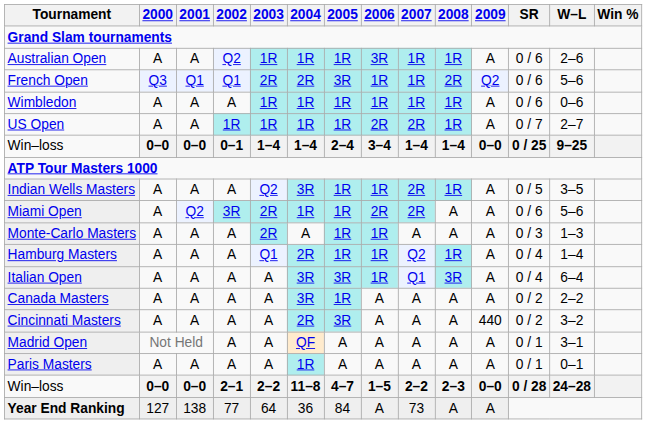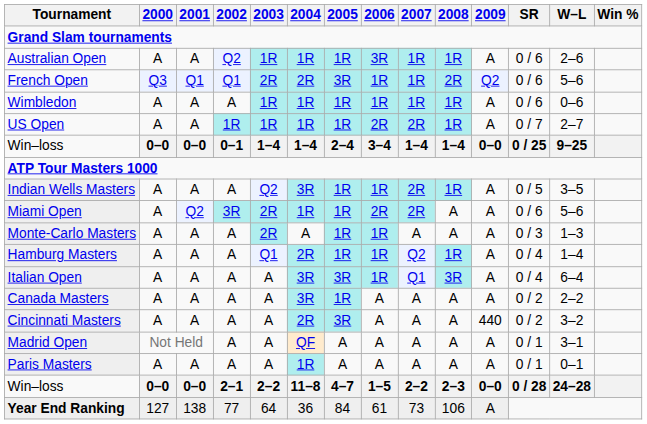 <table class=wikitable style=text-align:center>
 <tr>
 <th>Tournament</th>
 <th><a href='#'>2000</a></th>
 <th><a href='#'>2001</a></th>
 <th><a href='#'>2002</a></th>
 <th><a href='#'>2003</a></th>
 <th><a href='#'>2004</a></th>
 <th><a href='#'>2005</a></th>
 <th><a href='#'>2006</a></th>
 <th><a href='#'>2007</a></th>
 <th><a href='#'>2008</a></th>
 <th><a href='#'>2009</a></th>
 <th>SR</th>
 <th>W–L</th>
 <th>Win %</th>
 </tr>
 <tr>
 <td colspan=25 style=text-align:left><a href='#'><strong>Grand Slam tournaments</strong></a></td>
 </tr>
 <tr>
 <td align=left><a href='#'>Australian Open</a></td>
 <td>A</td>
 <td>A</td>
 <td bgcolor=ecf2ff><a href='#'>Q2</a></td>
 <td bgcolor=afeeee><a href='#'>1R</a></td>
 <td bgcolor=afeeee><a href='#'>1R</a></td>
 <td bgcolor=afeeee><a href='#'>1R</a></td>
 <td bgcolor=afeeee><a href='#'>3R</a></td>
 <td bgcolor=afeeee><a href='#'>1R</a></td>
 <td bgcolor=afeeee><a href='#'>1R</a></td>
 <td>A</td>
 <td>0 / 6</td>
 <td>2–6</td>
 <td></td>
 </tr>
 <tr>
 <td align=left><a href='#'>French Open</a></td>
 <td bgcolor=ecf2ff><a href='#'>Q3</a></td>
 <td bgcolor=ecf2ff><a href='#'>Q1</a></td>
 <td bgcolor=ecf2ff><a href='#'>Q1</a></td>
 <td bgcolor=afeeee><a href='#'>2R</a></td>
 <td bgcolor=afeeee><a href='#'>2R</a></td>
 <td bgcolor=afeeee><a href='#'>3R</a></td>
 <td bgcolor=afeeee><a href='#'>1R</a></td>
 <td bgcolor=afeeee><a href='#'>1R</a></td>
 <td bgcolor=afeeee><a href='#'>2R</a></td>
 <td bgcolor=ecf2ff><a href='#'>Q2</a></td>
 <td>0 / 6</td>
 <td>5–6</td>
 <td></td>
 </tr>
 <tr>
 <td align=left><a href='#'>Wimbledon</a></td>
 <td>A</td>
 <td>A</td>
 <td>A</td>
 <td bgcolor=afeeee><a href='#'>1R</a></td>
 <td bgcolor=afeeee><a href='#'>1R</a></td>
 <td bgcolor=afeeee><a href='#'>1R</a></td>
 <td bgcolor=afeeee><a href='#'>1R</a></td>
 <td bgcolor=afeeee><a href='#'>1R</a></td>
 <td bgcolor=afeeee><a href='#'>1R</a></td>
 <td>A</td>
 <td>0 / 6</td>
 <td>0–6</td>
 <td></td>
 </tr>
 <tr>
 <td align=left><a href='#'>US Open</a></td>
 <td>A</td>
 <td>A</td>
 <td bgcolor=afeeee><a href='#'>1R</a></td>
 <td bgcolor=afeeee><a href='#'>1R</a></td>
 <td bgcolor=afeeee><a href='#'>1R</a></td>
 <td bgcolor=afeeee><a href='#'>1R</a></td>
 <td bgcolor=afeeee><a href='#'>2R</a></td>
 <td bgcolor=afeeee><a href='#'>2R</a></td>
 <td bgcolor=afeeee><a href='#'>1R</a></td>
 <td>A</td>
 <td>0 / 7</td>
 <td>2–7</td>
 <td></td>
 </tr>
 <tr>
 <td style=text-align:left>Win–loss</td>
 <th>0–0</th>
 <th>0–0</th>
 <th>0–1</th>
 <th>1–4</th>
 <th>1–4</th>
 <th>2–4</th>
 <th>3–4</th>
 <th>1–4</th>
 <th>1–4</th>
 <th>0–0</th>
 <th>0 / 25</th>
 <th>9–25</th>
 <th></th>
 </tr>
 <tr>
 <td colspan=25 style=text-align:left><strong><a href='#'>ATP Tour Masters 1000</a></strong></td>
 </tr>
 <tr>
 <td bgcolor=efefef align=left><a href='#'>Indian Wells Masters</a></td>
 <td>A</td>
 <td>A</td>
 <td>A</td>
 <td bgcolor=ecf2ff><a href='#'>Q2</a></td>
 <td bgcolor=afeeee><a href='#'>3R</a></td>
 <td bgcolor=afeeee><a href='#'>1R</a></td>
 <td bgcolor=afeeee><a href='#'>1R</a></td>
 <td bgcolor=afeeee><a href='#'>2R</a></td>
 <td bgcolor=afeeee><a href='#'>1R</a></td>
 <td>A</td>
 <td>0 / 5</td>
 <td>3–5</td>
 <td></td>
 </tr>
 <tr>
 <td bgcolor=efefef align=left><a href='#'>Miami Open</a></td>
 <td>A</td>
 <td bgcolor=ecf2ff><a href='#'>Q2</a></td>
 <td bgcolor=afeeee><a href='#'>3R</a></td>
 <td bgcolor=afeeee><a href='#'>2R</a></td>
 <td bgcolor=afeeee><a href='#'>1R</a></td>
 <td bgcolor=afeeee><a href='#'>1R</a></td>
 <td bgcolor=afeeee><a href='#'>2R</a></td>
 <td bgcolor=afeeee><a href='#'>2R</a></td>
 <td>A</td>
 <td>A</td>
 <td>0 / 6</td>
 <td>5–6</td>
 <td></td>
 </tr>
 <tr>
 <td bgcolor=efefef align=left><a href='#'>Monte-Carlo Masters</a></td>
 <td>A</td>
 <td>A</td>
 <td>A</td>
 <td bgcolor=afeeee><a href='#'>2R</a></td>
 <td>A</td>
 <td bgcolor=afeeee><a href='#'>1R</a></td>
 <td bgcolor=afeeee><a href='#'>1R</a></td>
 <td>A</td>
 <td>A</td>
 <td>A</td>
 <td>0 / 3</td>
 <td>1–3</td>
 <td></td>
 </tr>
 <tr>
 <td bgcolor=efefef align=left><a href='#'>Hamburg Masters</a></td>
 <td>A</td>
 <td>A</td>
 <td>A</td>
 <td bgcolor=ecf2ff><a href='#'>Q1</a></td>
 <td bgcolor=afeeee><a href='#'>2R</a></td>
 <td bgcolor=afeeee><a href='#'>1R</a></td>
 <td bgcolor=afeeee><a href='#'>1R</a></td>
 <td bgcolor=ecf2ff><a href='#'>Q2</a></td>
 <td bgcolor=afeeee><a href='#'>1R</a></td>
 <td>A</td>
 <td>0 / 4</td>
 <td>1–4</td>
 <td></td>
 </tr>
 <tr>
 <td bgcolor=efefef align=left><a href='#'>Italian Open</a></td>
 <td>A</td>
 <td>A</td>
 <td>A</td>
 <td>A</td>
 <td bgcolor=afeeee><a href='#'>3R</a></td>
 <td bgcolor=afeeee><a href='#'>3R</a></td>
 <td bgcolor=afeeee><a href='#'>1R</a></td>
 <td bgcolor=ecf2ff><a href='#'>Q1</a></td>
 <td bgcolor=afeeee><a href='#'>3R</a></td>
 <td>A</td>
 <td>0 / 4</td>
 <td>6–4</td>
 <td></td>
 </tr>
 <tr>
 <td bgcolor=efefef align=left><a href='#'>Canada Masters</a></td>
 <td>A</td>
 <td>A</td>
 <td>A</td>
 <td>A</td>
 <td bgcolor=afeeee><a href='#'>3R</a></td>
 <td bgcolor=afeeee><a href='#'>1R</a></td>
 <td>A</td>
 <td>A</td>
 <td>A</td>
 <td>A</td>
 <td>0 / 2</td>
 <td>2–2</td>
 <td></td>
 </tr>
 <tr>
 <td bgcolor=efefef align=left><a href='#'>Cincinnati Masters</a></td>
 <td>A</td>
 <td>A</td>
 <td>A</td>
 <td>A</td>
 <td bgcolor=afeeee><a href='#'>2R</a></td>
 <td bgcolor=afeeee><a href='#'>3R</a></td>
 <td>A</td>
 <td>A</td>
 <td>A</td>
 <td>440</td>
 <td>0 / 2</td>
 <td>3–2</td>
 <td></td>
 </tr>
 <tr>
 <td bgcolor=efefef align=left><a href='#'>Madrid Open</a></td>
 <td colspan=2 style=color:#767676>Not Held</td>
 <td>A</td>
 <td>A</td>
 <td bgcolor=ffebcd><a href='#'>QF</a></td>
 <td>A</td>
 <td>A</td>
 <td>A</td>
 <td>A</td>
 <td>A</td>
 <td>0 / 1</td>
 <td>3–1</td>
 <td></td>
 </tr>
 <tr>
 <td bgcolor=efefef align=left><a href='#'>Paris Masters</a></td>
 <td>A</td>
 <td>A</td>
 <td>A</td>
 <td>A</td>
 <td bgcolor=afeeee><a href='#'>1R</a></td>
 <td>A</td>
 <td>A</td>
 <td>A</td>
 <td>A</td>
 <td>A</td>
 <td>0 / 1</td>
 <td>0–1</td>
 <td></td>
 </tr>
 <tr>
 <td style=text-align:left>Win–loss</td>
 <th>0–0</th>
 <th>0–0</th>
 <th>2–1</th>
 <th>2–2</th>
 <th>11–8</th>
 <th>4–7</th>
 <th>1–5</th>
 <th>2–2</th>
 <th>2–3</th>
 <th>0–0</th>
 <th>0 / 28</th>
 <th>24–28</th>
 <th></th>
 </tr>
 <tr bgcolor="efefef">
 <td style="background:#efefef; text-align:left;"><strong>Year End Ranking</strong></td>
 <td>127</td>
 <td>138</td>
 <td>77</td>
 <td>64</td>
 <td>36</td>
 <td>84</td>
-<td>A</td>
+<td>61</td>
 <td>73</td>
-<td>A</td>
+<td>106</td>
 <td>A</td>
 </tr>
 </table>
